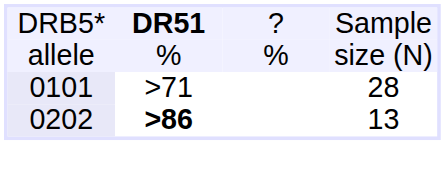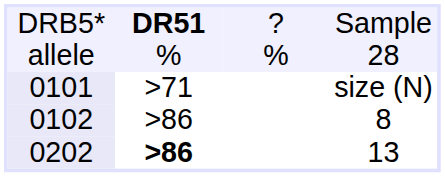 <table border="0" cellspacing="0" cellpadding="0" align="left" style="text-align:center; background:#ffffff; margin-right: 2em; border:2px #e0e0ff solid;">
 <tr style="background:#f0f0ff">
 <td style="width:60px">DRB5*</td>
 <td style="width:60px"><strong>DR51</strong></td>
 <td style="width:60px">?</td>
 <td style="width:60px">Sample</td>
 </tr>
 <tr style="background:#f0f0ff">
 <td>allele</td>
 <td>%</td>
 <td>%</td>
-<td>size (N)</td>
+<td>28</td>
 </tr>
 <tr>
 <td style = "background:#e8e8f8">0101</td>
 <td>>71</td>
 <td></td>
-<td>28</td>
+<td>size (N)</td>
+</tr>
+<tr>
+<td style = "background:#e8e8f8">0102</td>
+<td>>86</td>
+<td></td>
+<td>8</td>
 </tr>
 <tr>
 <td style = "background:#e8e8f8">0202</td>
 <td><strong>>86</strong></td>
 <td></td>
 <td>13</td>
 </tr>
 <tr>
 </tr>
 </table>
